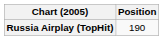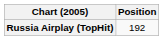 <table class="wikitable plainrowheaders" style="text-align:center">
 <tr>
 <th scope="col">Chart (2005)</th>
 <th scope="col">Position</th>
 </tr>
 <tr>
 <th scope="row">Russia Airplay (TopHit)</th>
-<td>190</td>
+<td>192</td>
 </tr>
 </table>
